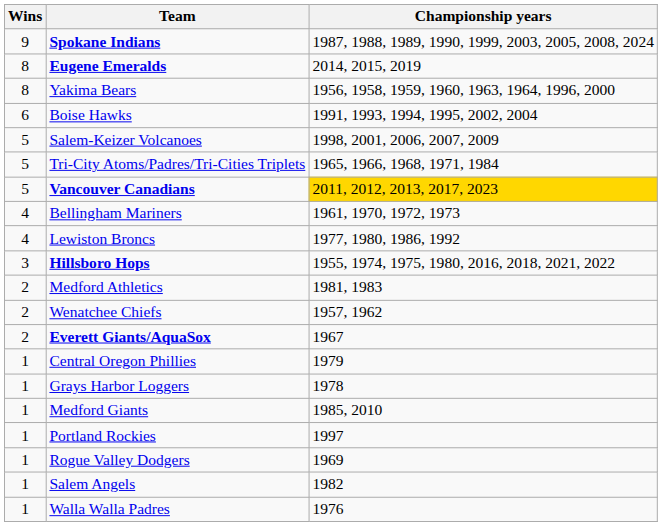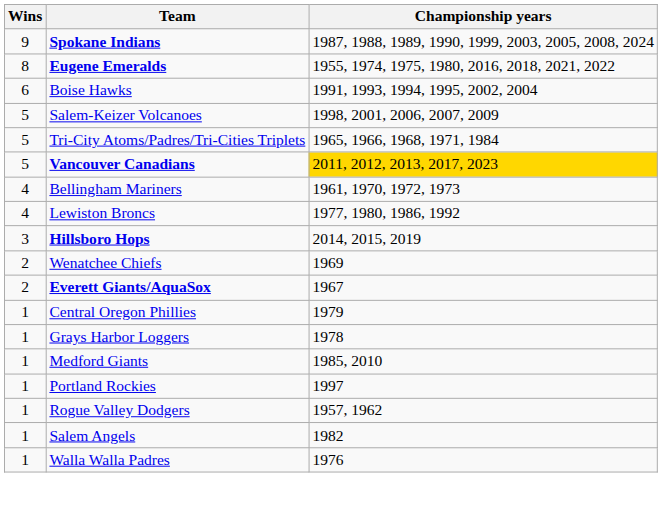 <table class="sortable wikitable" style="text-align:left;">
 <tr>
 <th>Wins</th>
 <th>Team</th>
 <th>Championship years</th>
 </tr>
 <tr>
 <td style="text-align:center;">9</td>
 <td><strong><a href='#'>Spokane Indians</a></strong></td>
 <td>1987, 1988, 1989, 1990, 1999, 2003, 2005, 2008, 2024</td>
 </tr>
 <tr>
 <td style="text-align:center;">8</td>
 <td><strong><a href='#'>Eugene Emeralds</a></strong></td>
-<td>2014, 2015, 2019</td>
-</tr>
-<tr>
-<td style="text-align:center;">8</td>
-<td><a href='#'>Yakima Bears</a></td>
-<td>1956, 1958, 1959, 1960, 1963, 1964, 1996, 2000</td>
+<td>1955, 1974, 1975, 1980, 2016, 2018, 2021, 2022</td>
 </tr>
 <tr>
 <td style="text-align:center;">6</td>
 <td><a href='#'>Boise Hawks</a></td>
 <td>1991, 1993, 1994, 1995, 2002, 2004</td>
 </tr>
 <tr>
 <td style="text-align:center;">5</td>
 <td><a href='#'>Salem-Keizer Volcanoes</a></td>
 <td>1998, 2001, 2006, 2007, 2009</td>
 </tr>
 <tr>
 <td style="text-align:center;">5</td>
 <td><a href='#'>Tri-City Atoms/Padres/Tri-Cities Triplets</a></td>
 <td>1965, 1966, 1968, 1971, 1984</td>
 </tr>
 <tr>
 <td style="text-align:center;">5</td>
 <td><strong><a href='#'>Vancouver Canadians</a></strong></td>
 <td style="background: gold;">2011, 2012, 2013, 2017, 2023</td>
 </tr>
 <tr>
 <td style="text-align:center;">4</td>
 <td><a href='#'>Bellingham Mariners</a></td>
 <td>1961, 1970, 1972, 1973</td>
 </tr>
 <tr>
 <td style="text-align:center;">4</td>
 <td><a href='#'>Lewiston Broncs</a></td>
 <td>1977, 1980, 1986, 1992</td>
 </tr>
 <tr>
 <td style="text-align:center;">3</td>
 <td><strong><a href='#'>Hillsboro Hops</a></strong></td>
-<td>1955, 1974, 1975, 1980, 2016, 2018, 2021, 2022</td>
-</tr>
-<tr>
-<td style="text-align:center;">2</td>
-<td><a href='#'>Medford Athletics</a></td>
-<td>1981, 1983</td>
+<td>2014, 2015, 2019</td>
 </tr>
 <tr>
 <td style="text-align:center;">2</td>
 <td><a href='#'>Wenatchee Chiefs</a></td>
-<td>1957, 1962</td>
+<td>1969</td>
 </tr>
 <tr>
 <td style="text-align:center;">2</td>
 <td><strong><a href='#'>Everett Giants/AquaSox</a></strong></td>
 <td>1967</td>
 </tr>
 <tr>
 <td style="text-align:center;">1</td>
 <td><a href='#'>Central Oregon Phillies</a></td>
 <td>1979</td>
 </tr>
 <tr>
 <td style="text-align:center;">1</td>
 <td><a href='#'>Grays Harbor Loggers</a></td>
 <td>1978</td>
 </tr>
 <tr>
 <td style="text-align:center;">1</td>
 <td><a href='#'>Medford Giants</a></td>
 <td>1985, 2010</td>
 </tr>
 <tr>
 <td style="text-align:center;">1</td>
 <td><a href='#'>Portland Rockies</a></td>
 <td>1997</td>
 </tr>
 <tr>
 <td style="text-align:center;">1</td>
 <td><a href='#'>Rogue Valley Dodgers</a></td>
-<td>1969</td>
+<td>1957, 1962</td>
 </tr>
 <tr>
 <td style="text-align:center;">1</td>
 <td><a href='#'>Salem Angels</a></td>
 <td>1982</td>
 </tr>
 <tr>
 <td style="text-align:center;">1</td>
 <td><a href='#'>Walla Walla Padres</a></td>
 <td>1976</td>
 </tr>
 </table>
